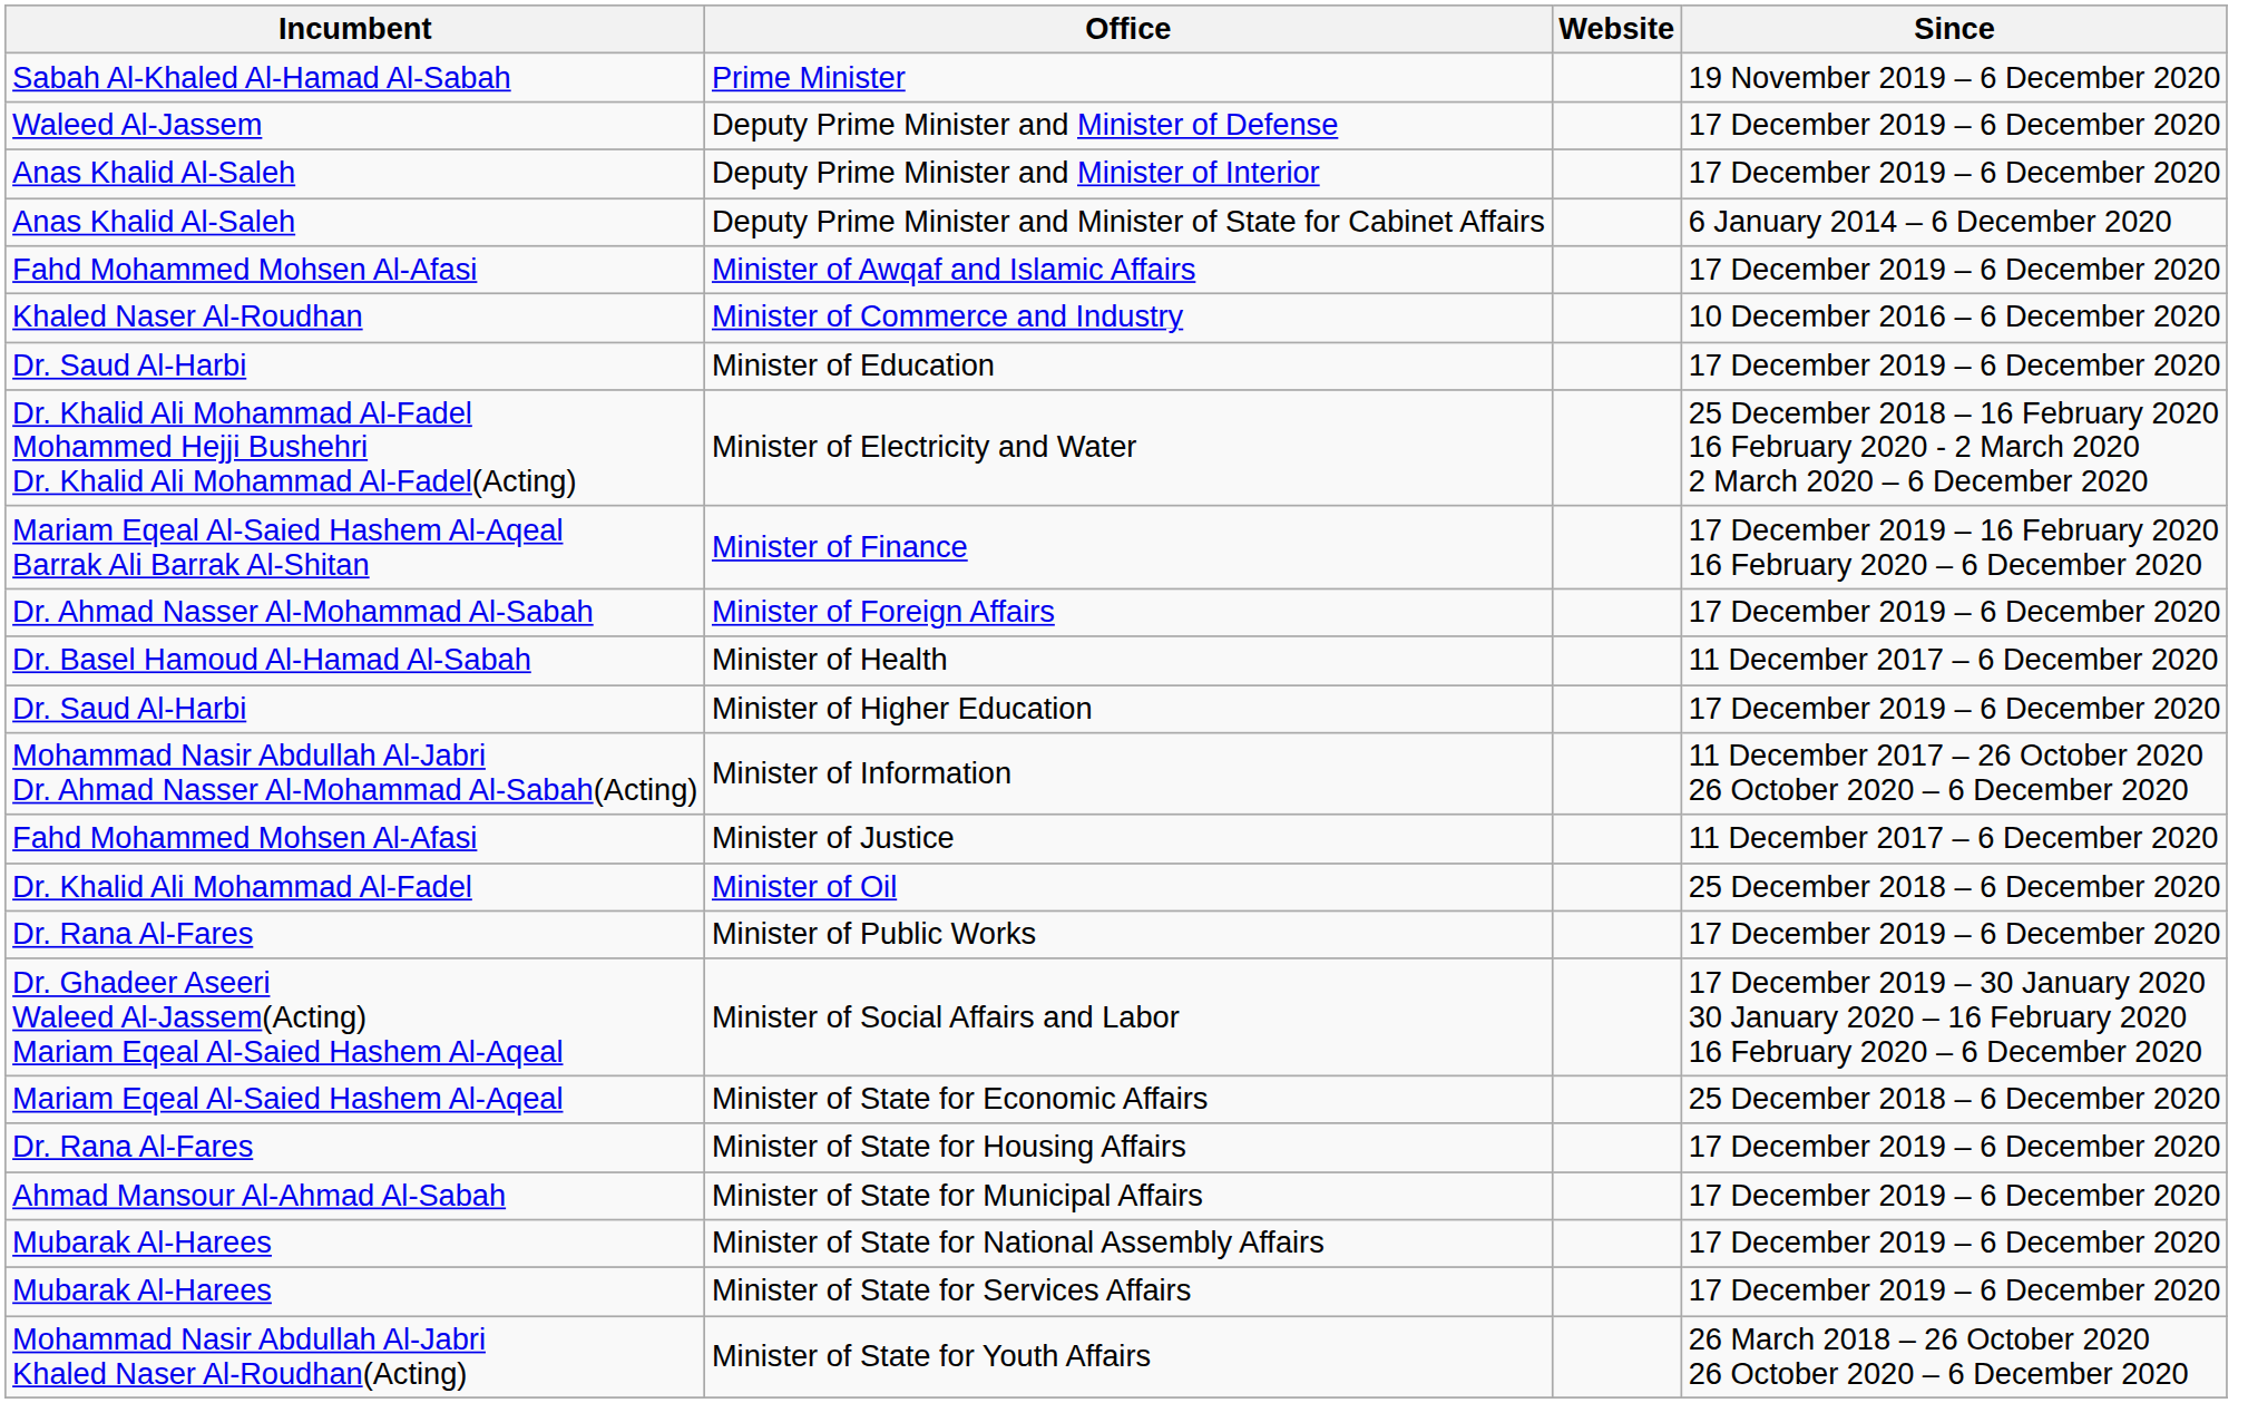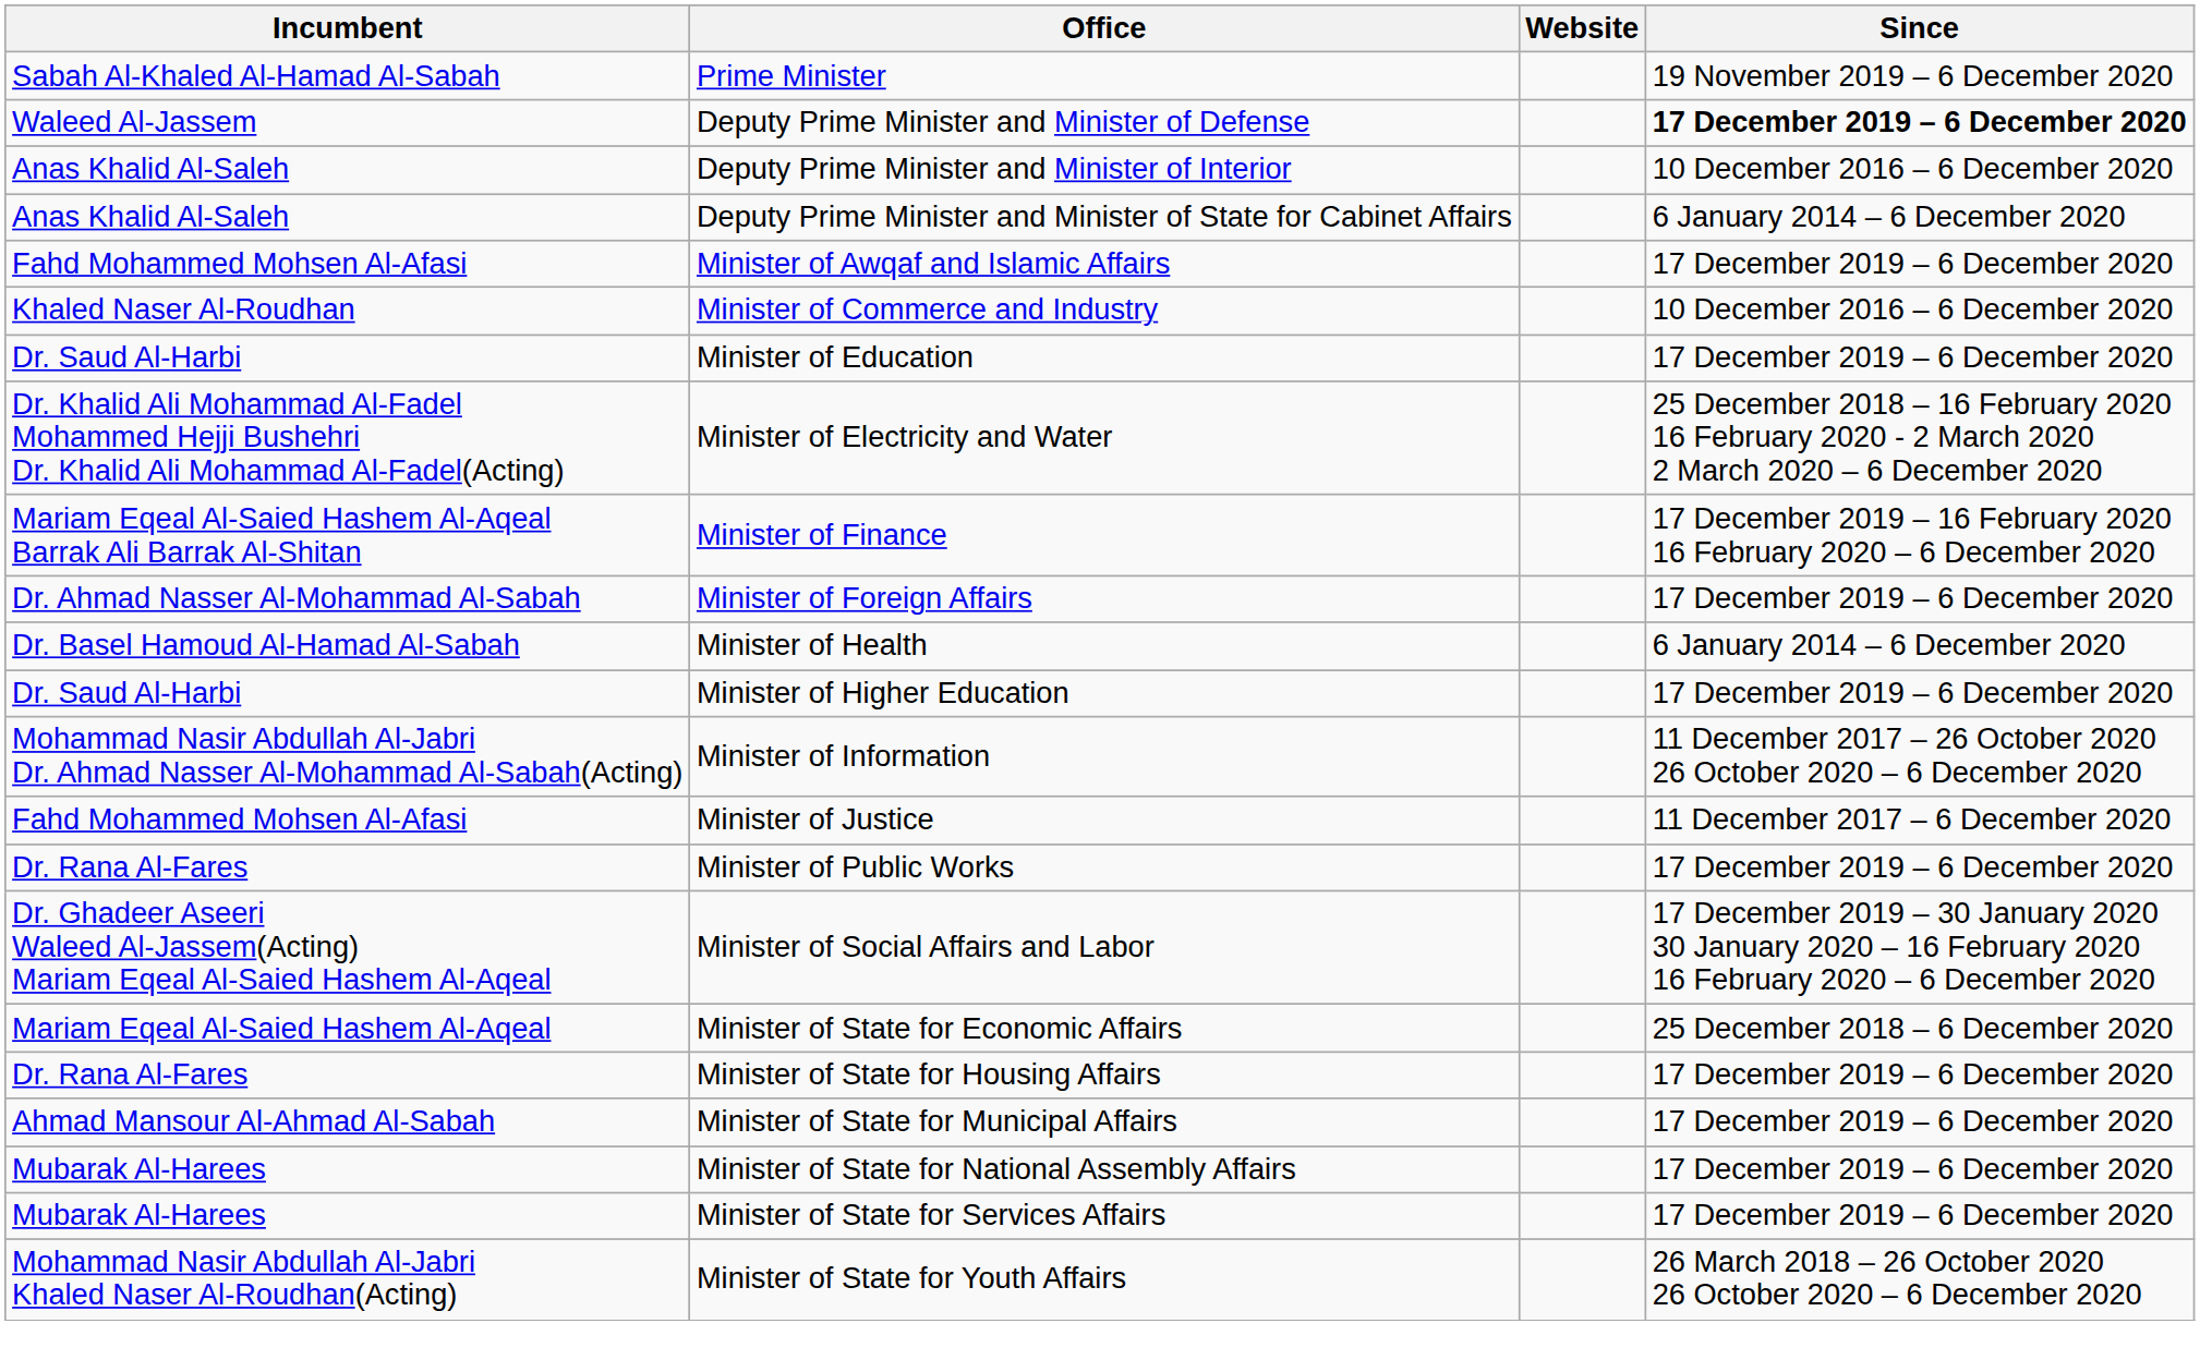 <table class="wikitable">
 <tr>
 <th>Incumbent</th>
 <th>Office</th>
 <th>Website</th>
 <th>Since</th>
 </tr>
 <tr>
 <td><a href='#'>Sabah Al-Khaled Al-Hamad Al-Sabah</a></td>
 <td><a href='#'>Prime Minister</a></td>
 <td></td>
 <td>19 November 2019 – 6 December 2020</td>
 </tr>
 <tr>
 <td><a href='#'>Waleed Al-Jassem</a></td>
 <td>Deputy Prime Minister and <a href='#'>Minister of Defense</a></td>
 <td></td>
-<td>17 December 2019 – 6 December 2020</td>
+<td><strong>17 December 2019 – 6 December 2020</strong></td>
 </tr>
 <tr>
 <td><a href='#'>Anas Khalid Al-Saleh</a></td>
 <td>Deputy Prime Minister and <a href='#'>Minister of Interior</a></td>
 <td></td>
-<td>17 December 2019 – 6 December 2020</td>
+<td>10 December 2016 – 6 December 2020</td>
 </tr>
 <tr>
 <td><a href='#'>Anas Khalid Al-Saleh</a></td>
 <td>Deputy Prime Minister and Minister of State for Cabinet Affairs</td>
 <td></td>
 <td>6 January 2014 – 6 December 2020</td>
 </tr>
 <tr>
 <td><a href='#'>Fahd Mohammed Mohsen Al-Afasi</a></td>
 <td><a href='#'>Minister of Awqaf and Islamic Affairs</a></td>
 <td></td>
 <td>17 December 2019 – 6 December 2020</td>
 </tr>
 <tr>
 <td><a href='#'>Khaled Naser Al-Roudhan</a></td>
 <td><a href='#'>Minister of Commerce and Industry</a></td>
 <td></td>
 <td>10 December 2016 – 6 December 2020</td>
 </tr>
 <tr>
 <td><a href='#'>Dr. Saud Al-Harbi</a></td>
 <td>Minister of Education</td>
 <td></td>
 <td>17 December 2019 – 6 December 2020</td>
 </tr>
 <tr>
 <td><a href='#'>Dr. Khalid Ali Mohammad Al-Fadel</a><br><a href='#'>Mohammed Hejji Bushehri</a><br><a href='#'>Dr. Khalid Ali Mohammad Al-Fadel</a>(Acting)</td>
 <td>Minister of Electricity and Water</td>
 <td></td>
 <td>25 December 2018 – 16 February 2020<br> 16 February 2020 - 2 March 2020<br> 2 March 2020 – 6 December 2020</td>
 </tr>
 <tr>
 <td><a href='#'>Mariam Eqeal Al-Saied Hashem Al-Aqeal</a><br><a href='#'>Barrak Ali Barrak Al-Shitan</a></td>
 <td><a href='#'>Minister of Finance</a></td>
 <td></td>
 <td>17 December 2019 – 16 February 2020<br>16 February 2020 – 6 December 2020</td>
 </tr>
 <tr>
 <td><a href='#'>Dr. Ahmad Nasser Al-Mohammad Al-Sabah</a></td>
 <td><a href='#'>Minister of Foreign Affairs</a></td>
 <td></td>
 <td>17 December 2019 – 6 December 2020</td>
 </tr>
 <tr>
 <td><a href='#'>Dr. Basel Hamoud Al-Hamad Al-Sabah</a></td>
 <td>Minister of Health</td>
 <td></td>
-<td>11 December 2017 – 6 December 2020</td>
+<td>6 January 2014 – 6 December 2020</td>
 </tr>
 <tr>
 <td><a href='#'>Dr. Saud Al-Harbi</a></td>
 <td>Minister of Higher Education</td>
 <td></td>
 <td>17 December 2019 – 6 December 2020</td>
 </tr>
 <tr>
 <td><a href='#'>Mohammad Nasir Abdullah Al-Jabri</a><br><a href='#'>Dr. Ahmad Nasser Al-Mohammad Al-Sabah</a>(Acting)</td>
 <td>Minister of Information</td>
 <td></td>
 <td>11 December 2017 – 26 October 2020<br>26 October 2020 – 6 December 2020</td>
 </tr>
 <tr>
 <td><a href='#'>Fahd Mohammed Mohsen Al-Afasi</a></td>
 <td>Minister of Justice</td>
 <td></td>
 <td>11 December 2017 – 6 December 2020</td>
-</tr>
-<tr>
-<td><a href='#'>Dr. Khalid Ali Mohammad Al-Fadel</a></td>
-<td><a href='#'>Minister of Oil</a></td>
-<td></td>
-<td>25 December 2018 – 6 December 2020</td>
 </tr>
 <tr>
 <td><a href='#'>Dr. Rana Al-Fares</a></td>
 <td>Minister of Public Works</td>
 <td></td>
 <td>17 December 2019 – 6 December 2020</td>
 </tr>
 <tr>
 <td><a href='#'>Dr. Ghadeer Aseeri</a><br><a href='#'>Waleed Al-Jassem</a>(Acting)<br><a href='#'>Mariam Eqeal Al-Saied Hashem Al-Aqeal</a></td>
 <td>Minister of Social Affairs and Labor</td>
 <td></td>
 <td>17 December 2019 – 30 January 2020<br>30 January 2020 – 16 February 2020<br>16 February 2020 – 6 December 2020</td>
 </tr>
 <tr>
 <td><a href='#'>Mariam Eqeal Al-Saied Hashem Al-Aqeal</a></td>
 <td>Minister of State for Economic Affairs</td>
 <td></td>
 <td>25 December 2018 – 6 December 2020</td>
 </tr>
 <tr>
 <td><a href='#'>Dr. Rana Al-Fares</a></td>
 <td>Minister of State for Housing Affairs</td>
 <td></td>
 <td>17 December 2019 – 6 December 2020</td>
 </tr>
 <tr>
 <td><a href='#'>Ahmad Mansour Al-Ahmad Al-Sabah</a></td>
 <td>Minister of State for Municipal Affairs</td>
 <td></td>
 <td>17 December 2019 – 6 December 2020</td>
 </tr>
 <tr>
 <td><a href='#'>Mubarak Al-Harees</a></td>
 <td>Minister of State for National Assembly Affairs</td>
 <td></td>
 <td>17 December 2019 – 6 December 2020</td>
 </tr>
 <tr>
 <td><a href='#'>Mubarak Al-Harees</a></td>
 <td>Minister of State for Services Affairs</td>
 <td></td>
 <td>17 December 2019 – 6 December 2020</td>
 </tr>
 <tr>
 <td><a href='#'>Mohammad Nasir Abdullah Al-Jabri</a><br><a href='#'>Khaled Naser Al-Roudhan</a>(Acting)</td>
 <td>Minister of State for Youth Affairs</td>
 <td></td>
 <td>26 March 2018 – 26 October 2020<br>26 October 2020 – 6 December 2020</td>
 </tr>
 <tr>
 </tr>
 </table>
